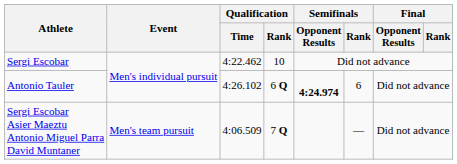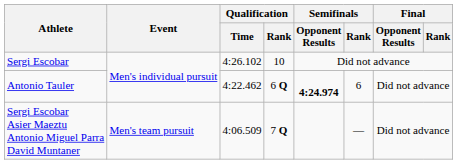 <table class="wikitable" style="font-size:90%">
 <tr>
 <th rowspan=2>Athlete</th>
 <th rowspan=2>Event</th>
 <th colspan=2>Qualification</th>
 <th colspan=2>Semifinals</th>
 <th colspan=2>Final</th>
 </tr>
 <tr style="font-size:95%">
 <th>Time</th>
 <th>Rank</th>
 <th>Opponent<br>Results</th>
 <th>Rank</th>
 <th>Opponent<br>Results</th>
 <th>Rank</th>
 </tr>
 <tr align=center>
 <td align=left><a href='#'>Sergi Escobar</a></td>
 <td align=left rowspan=2><a href='#'>Men's individual pursuit</a></td>
-<td>4:22.462</td>
+<td>4:26.102</td>
 <td>10</td>
 <td colspan=4>Did not advance</td>
 </tr>
 <tr align=center>
 <td align=left><a href='#'>Antonio Tauler</a></td>
-<td>4:26.102</td>
+<td>4:22.462</td>
 <td>6 <strong>Q</strong></td>
 <td><strong><br>4:24.974</strong></td>
 <td>6</td>
 <td colspan=2>Did not advance</td>
 </tr>
 <tr align=center>
 <td align=left><a href='#'>Sergi Escobar</a><br><a href='#'>Asier Maeztu</a><br><a href='#'>Antonio Miguel Parra</a><br><a href='#'>David Muntaner</a></td>
 <td align=left><a href='#'>Men's team pursuit</a></td>
 <td>4:06.509</td>
 <td>7 <strong>Q</strong></td>
 <td><br></td>
 <td>—</td>
 <td colspan=2>Did not advance</td>
 </tr>
 </table>
